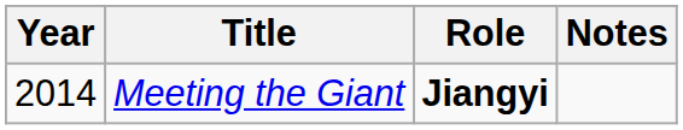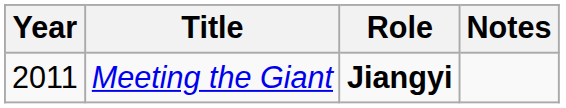 <table class="wikitable sortable">
 <tr>
 <th>Year</th>
 <th>Title</th>
 <th>Role</th>
 <th class="unsortable">Notes</th>
 </tr>
 <tr>
-<td>2014</td>
+<td>2011</td>
 <td><em><a href='#'>Meeting the Giant</a></em></td>
 <td><strong>Jiangyi</strong></td>
 <td></td>
 </tr>
 </table>
